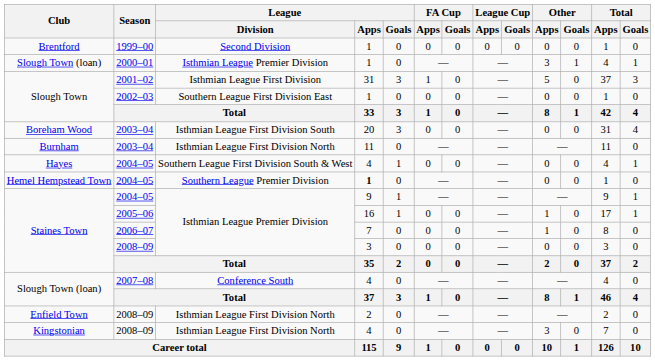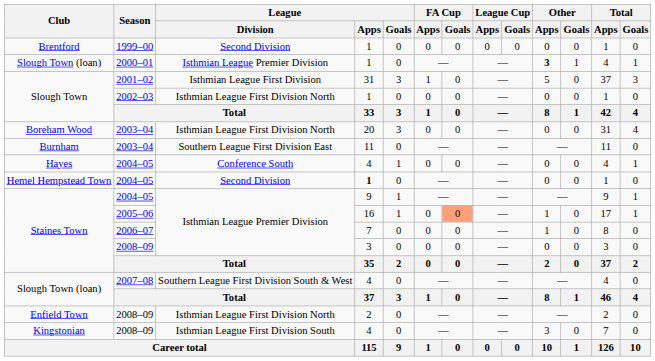 <table class="wikitable" style="text-align: center;">
 <tr>
 <th rowspan="2">Club</th>
 <th rowspan="2">Season</th>
 <th colspan="3">League</th>
 <th colspan="2">FA Cup</th>
 <th colspan="2">League Cup</th>
 <th colspan="2">Other</th>
 <th colspan="2">Total</th>
 </tr>
 <tr>
 <th>Division</th>
 <th>Apps</th>
 <th>Goals</th>
 <th>Apps</th>
 <th>Goals</th>
 <th>Apps</th>
 <th>Goals</th>
 <th>Apps</th>
 <th>Goals</th>
 <th>Apps</th>
 <th>Goals</th>
 </tr>
 <tr>
 <td><a href='#'>Brentford</a></td>
 <td><a href='#'>1999–00</a></td>
 <td><a href='#'>Second Division</a></td>
 <td>1</td>
 <td>0</td>
 <td>0</td>
 <td>0</td>
 <td>0</td>
 <td>0</td>
 <td>0</td>
 <td>0</td>
 <td>1</td>
 <td>0</td>
 </tr>
 <tr>
 <td><a href='#'>Slough Town</a> (loan)</td>
 <td><a href='#'>2000–01</a></td>
 <td><a href='#'>Isthmian League</a> Premier Division</td>
 <td>1</td>
 <td>0</td>
 <td colspan="2">—</td>
 <td colspan="2">—</td>
-<td>3</td>
+<td><strong>3</strong></td>
 <td>1</td>
 <td>4</td>
 <td>1</td>
 </tr>
 <tr>
 <td rowspan="3">Slough Town</td>
 <td><a href='#'>2001–02</a></td>
 <td>Isthmian League First Division</td>
 <td>31</td>
 <td>3</td>
 <td>1</td>
 <td>0</td>
 <td colspan="2">—</td>
 <td>5</td>
 <td>0</td>
 <td>37</td>
 <td>3</td>
 </tr>
 <tr>
 <td><a href='#'>2002–03</a></td>
-<td>Southern League First Division East</td>
+<td>Isthmian League First Division North</td>
 <td>1</td>
 <td>0</td>
 <td>0</td>
 <td>0</td>
 <td colspan="2">—</td>
 <td>0</td>
 <td>0</td>
 <td>1</td>
 <td>0</td>
 </tr>
 <tr>
 <th colspan="2">Total</th>
 <th>33</th>
 <th>3</th>
 <th>1</th>
 <th>0</th>
 <th colspan="2">—</th>
 <th>8</th>
 <th>1</th>
 <th>42</th>
 <th>4</th>
 </tr>
 <tr>
 <td><a href='#'>Boreham Wood</a></td>
 <td><a href='#'>2003–04</a></td>
-<td>Isthmian League First Division South</td>
+<td>Isthmian League First Division North</td>
 <td>20</td>
 <td>3</td>
 <td>0</td>
 <td>0</td>
 <td colspan="2">—</td>
 <td>0</td>
 <td>0</td>
 <td>31</td>
 <td>4</td>
 </tr>
 <tr>
 <td><a href='#'>Burnham</a></td>
 <td><a href='#'>2003–04</a></td>
-<td>Isthmian League First Division North</td>
+<td>Southern League First Division East</td>
 <td>11</td>
 <td>0</td>
 <td colspan="2">—</td>
 <td colspan="2">—</td>
 <td colspan="2">—</td>
 <td>11</td>
 <td>0</td>
 </tr>
 <tr>
 <td><a href='#'>Hayes</a></td>
 <td><a href='#'>2004–05</a></td>
-<td>Southern League First Division South & West</td>
+<td><a href='#'>Conference South</a></td>
 <td>4</td>
 <td>1</td>
 <td>0</td>
 <td>0</td>
 <td colspan="2">—</td>
 <td>0</td>
 <td>0</td>
 <td>4</td>
 <td>1</td>
 </tr>
 <tr>
 <td><a href='#'>Hemel Hempstead Town</a></td>
 <td><a href='#'>2004–05</a></td>
-<td><a href='#'>Southern League</a> Premier Division</td>
+<td><a href='#'>Second Division</a></td>
 <td><strong>1</strong></td>
 <td>0</td>
 <td colspan="2">—</td>
 <td colspan="2">—</td>
 <td>0</td>
 <td>0</td>
 <td>1</td>
 <td>0</td>
 </tr>
 <tr>
 <td rowspan="5"><a href='#'>Staines Town</a></td>
 <td><a href='#'>2004–05</a></td>
 <td rowspan="4">Isthmian League Premier Division</td>
 <td>9</td>
 <td>1</td>
 <td colspan="2">—</td>
 <td colspan="2">—</td>
 <td colspan="2">—</td>
 <td>9</td>
 <td>1</td>
 </tr>
 <tr>
 <td><a href='#'>2005–06</a></td>
 <td>16</td>
 <td>1</td>
 <td>0</td>
-<td>0</td>
+<td style="background: lightsalmon;">0</td>
 <td colspan="2">—</td>
 <td>1</td>
 <td>0</td>
 <td>17</td>
 <td>1</td>
 </tr>
 <tr>
 <td><a href='#'>2006–07</a></td>
 <td>7</td>
 <td>0</td>
 <td>0</td>
 <td>0</td>
 <td colspan="2">—</td>
 <td>1</td>
 <td>0</td>
 <td>8</td>
 <td>0</td>
 </tr>
 <tr>
 <td><a href='#'>2008–09</a></td>
 <td>3</td>
 <td>0</td>
 <td>0</td>
 <td>0</td>
 <td colspan="2">—</td>
 <td>0</td>
 <td>0</td>
 <td>3</td>
 <td>0</td>
 </tr>
 <tr>
 <th colspan="2">Total</th>
 <th>35</th>
 <th>2</th>
 <th>0</th>
 <th>0</th>
 <th colspan="2">—</th>
 <th>2</th>
 <th>0</th>
 <th>37</th>
 <th>2</th>
 </tr>
 <tr>
 <td rowspan="2">Slough Town (loan)</td>
 <td><a href='#'>2007–08</a></td>
-<td><a href='#'>Conference South</a></td>
+<td>Southern League First Division South & West</td>
 <td>4</td>
 <td>0</td>
 <td colspan="2">—</td>
 <td colspan="2">—</td>
 <td colspan="2">—</td>
 <td>4</td>
 <td>0</td>
 </tr>
 <tr>
 <th colspan="2">Total</th>
 <th>37</th>
 <th>3</th>
 <th>1</th>
 <th>0</th>
 <th colspan="2">—</th>
 <th>8</th>
 <th>1</th>
 <th>46</th>
 <th>4</th>
 </tr>
 <tr>
 <td><a href='#'>Enfield Town</a></td>
 <td>2008–09</td>
 <td>Isthmian League First Division North</td>
 <td>2</td>
 <td>0</td>
 <td colspan="2">—</td>
 <td colspan="2">—</td>
 <td colspan="2">—</td>
 <td>2</td>
 <td>0</td>
 </tr>
 <tr>
 <td><a href='#'>Kingstonian</a></td>
 <td>2008–09</td>
-<td>Isthmian League First Division North</td>
+<td>Isthmian League First Division South</td>
 <td>4</td>
 <td>0</td>
 <td colspan="2">—</td>
 <td colspan="2">—</td>
 <td>3</td>
 <td>0</td>
 <td>7</td>
 <td>0</td>
 </tr>
 <tr>
 <th colspan="3">Career total</th>
 <th>115</th>
 <th>9</th>
 <th>1</th>
 <th>0</th>
 <th>0</th>
 <th>0</th>
 <th>10</th>
 <th>1</th>
 <th>126</th>
 <th>10</th>
 </tr>
 </table>
